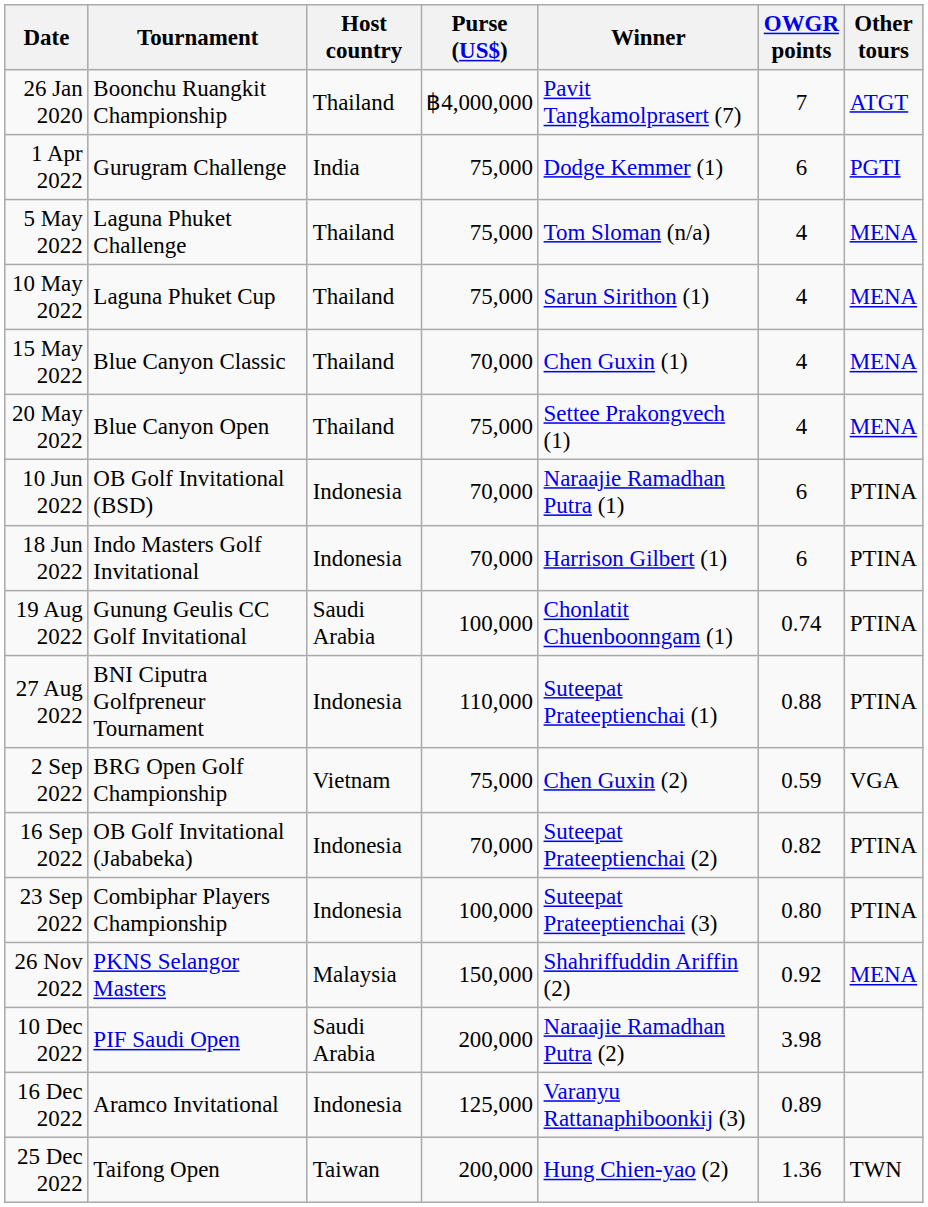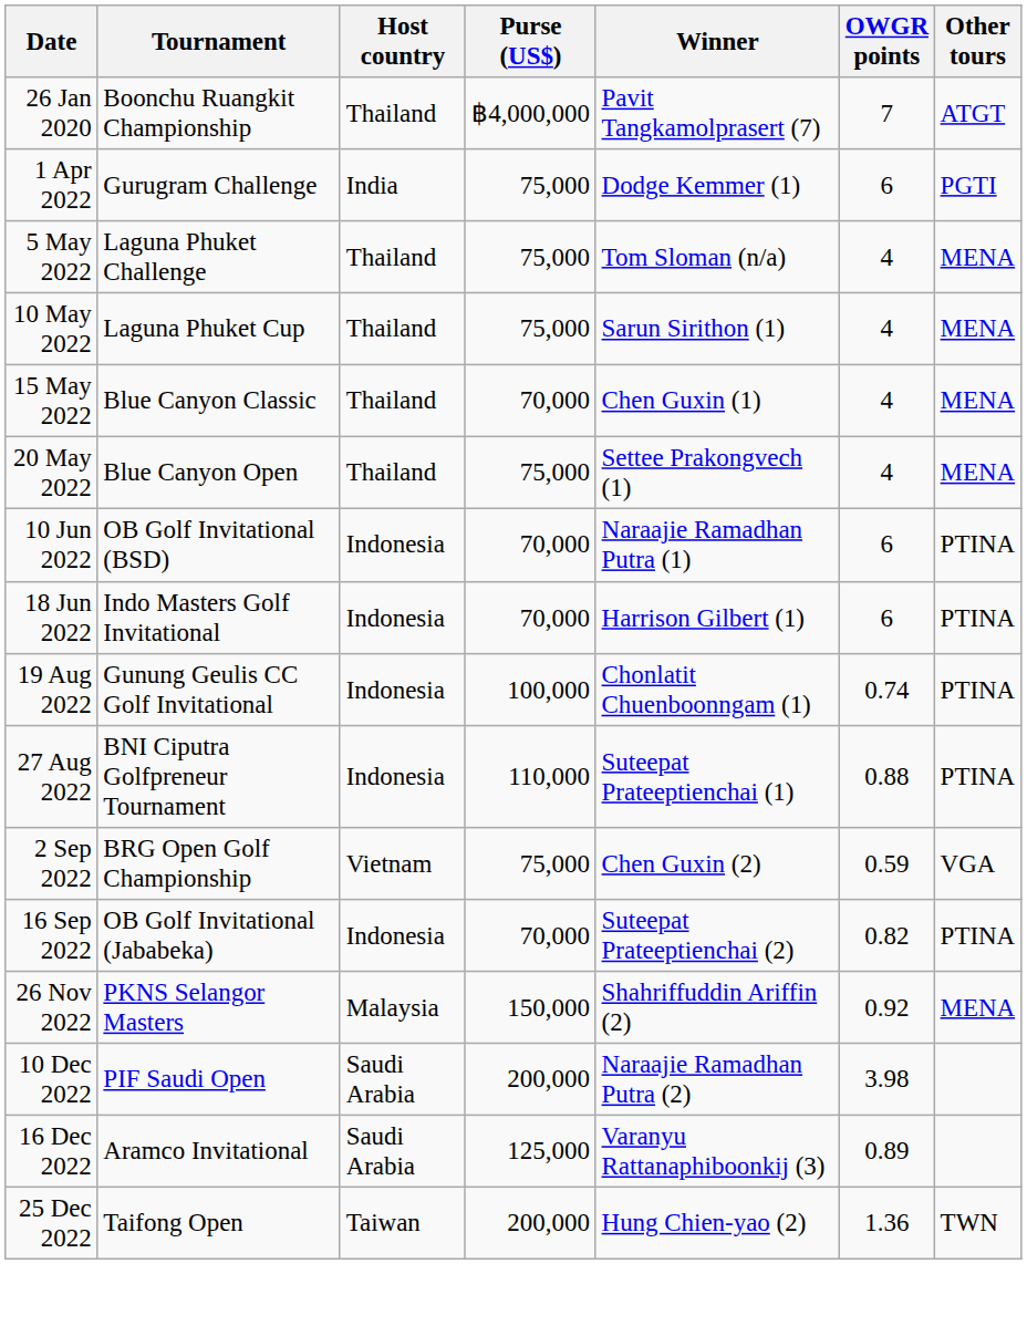 <table class="wikitable" style="font-size:95%">
 <tr>
 <th>Date</th>
 <th>Tournament</th>
 <th>Host country</th>
 <th>Purse<br>(<a href='#'>US$</a>)</th>
 <th>Winner</th>
 <th><a href='#'>OWGR</a><br>points</th>
 <th>Other<br>tours</th>
 </tr>
 <tr>
 <td align=right>26 Jan 2020</td>
 <td>Boonchu Ruangkit Championship</td>
 <td>Thailand</td>
 <td align=right>฿4,000,000</td>
 <td> <a href='#'>Pavit Tangkamolprasert</a> (7)</td>
 <td align=center>7</td>
 <td><a href='#'>ATGT</a></td>
 </tr>
 <tr>
 <td align=right>1 Apr 2022</td>
 <td>Gurugram Challenge</td>
 <td>India</td>
 <td align=right>75,000</td>
 <td> <a href='#'>Dodge Kemmer</a> (1)</td>
 <td align=center>6</td>
 <td><a href='#'>PGTI</a></td>
 </tr>
 <tr>
 <td align=right>5 May 2022</td>
 <td>Laguna Phuket Challenge</td>
 <td>Thailand</td>
 <td align=right>75,000</td>
 <td> <a href='#'>Tom Sloman</a> (n/a)</td>
 <td align=center>4</td>
 <td><a href='#'>MENA</a></td>
 </tr>
 <tr>
 <td align=right>10 May 2022</td>
 <td>Laguna Phuket Cup</td>
 <td>Thailand</td>
 <td align=right>75,000</td>
 <td> <a href='#'>Sarun Sirithon</a> (1)</td>
 <td align=center>4</td>
 <td><a href='#'>MENA</a></td>
 </tr>
 <tr>
 <td align=right>15 May 2022</td>
 <td>Blue Canyon Classic</td>
 <td>Thailand</td>
 <td align=right>70,000</td>
 <td> <a href='#'>Chen Guxin</a> (1)</td>
 <td align=center>4</td>
 <td><a href='#'>MENA</a></td>
 </tr>
 <tr>
 <td align=right>20 May 2022</td>
 <td>Blue Canyon Open</td>
 <td>Thailand</td>
 <td align=right>75,000</td>
 <td> <a href='#'>Settee Prakongvech</a> (1)</td>
 <td align=center>4</td>
 <td><a href='#'>MENA</a></td>
 </tr>
 <tr>
 <td align=right>10 Jun 2022</td>
 <td>OB Golf Invitational (BSD)</td>
 <td>Indonesia</td>
 <td align=right>70,000</td>
 <td> <a href='#'>Naraajie Ramadhan Putra</a> (1)</td>
 <td align=center>6</td>
 <td>PTINA</td>
 </tr>
 <tr>
 <td align=right>18 Jun 2022</td>
 <td>Indo Masters Golf Invitational</td>
 <td>Indonesia</td>
 <td align=right>70,000</td>
 <td> <a href='#'>Harrison Gilbert</a> (1)</td>
 <td align=center>6</td>
 <td>PTINA</td>
 </tr>
 <tr>
 <td align=right>19 Aug 2022</td>
 <td>Gunung Geulis CC Golf Invitational</td>
-<td>Saudi Arabia</td>
+<td>Indonesia</td>
 <td align=right>100,000</td>
 <td> <a href='#'>Chonlatit Chuenboonngam</a> (1)</td>
 <td align=center>0.74</td>
 <td>PTINA</td>
 </tr>
 <tr>
 <td align=right>27 Aug 2022</td>
 <td>BNI Ciputra Golfpreneur Tournament</td>
 <td>Indonesia</td>
 <td align=right>110,000</td>
 <td> <a href='#'>Suteepat Prateeptienchai</a> (1)</td>
 <td align=center>0.88</td>
 <td>PTINA</td>
 </tr>
 <tr>
 <td align=right>2 Sep 2022</td>
 <td>BRG Open Golf Championship</td>
 <td>Vietnam</td>
 <td align=right>75,000</td>
 <td> <a href='#'>Chen Guxin</a> (2)</td>
 <td align=center>0.59</td>
 <td>VGA</td>
 </tr>
 <tr>
 <td align=right>16 Sep 2022</td>
 <td>OB Golf Invitational (Jababeka)</td>
 <td>Indonesia</td>
 <td align=right>70,000</td>
 <td> <a href='#'>Suteepat Prateeptienchai</a> (2)</td>
 <td align=center>0.82</td>
 <td>PTINA</td>
 </tr>
 <tr>
-<td align=right>23 Sep 2022</td>
-<td>Combiphar Players Championship</td>
-<td>Indonesia</td>
-<td align=right>100,000</td>
-<td> <a href='#'>Suteepat Prateeptienchai</a> (3)</td>
-<td align=center>0.80</td>
-<td>PTINA</td>
-</tr>
-<tr>
 <td align=right>26 Nov 2022</td>
 <td><a href='#'>PKNS Selangor Masters</a></td>
 <td>Malaysia</td>
 <td align=right>150,000</td>
 <td> <a href='#'>Shahriffuddin Ariffin</a> (2)</td>
 <td align=center>0.92</td>
 <td><a href='#'>MENA</a></td>
 </tr>
 <tr>
 <td align=right>10 Dec 2022</td>
 <td><a href='#'>PIF Saudi Open</a></td>
 <td>Saudi Arabia</td>
 <td align=right>200,000</td>
 <td> <a href='#'>Naraajie Ramadhan Putra</a> (2)</td>
 <td align=center>3.98</td>
 <td></td>
 </tr>
 <tr>
 <td align=right>16 Dec 2022</td>
 <td>Aramco Invitational</td>
-<td>Indonesia</td>
+<td>Saudi Arabia</td>
 <td align=right>125,000</td>
 <td> <a href='#'>Varanyu Rattanaphiboonkij</a> (3)</td>
 <td align=center>0.89</td>
 <td></td>
 </tr>
 <tr>
 <td align=right>25 Dec 2022</td>
 <td>Taifong Open</td>
 <td>Taiwan</td>
 <td align=right>200,000</td>
 <td> <a href='#'>Hung Chien-yao</a> (2)</td>
 <td align=center>1.36</td>
 <td>TWN</td>
 </tr>
 </table>
